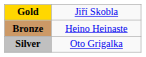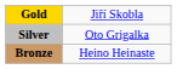 <table class="wikitable" style="text-align:center; " width="35%">
 <tr>
 <td bgcolor="gold"><strong>Gold</strong></td>
 <td><a href='#'>Jiří Skobla</a><br>  <small><em></em></small></td>
 </tr>
 <tr>
+<td bgcolor="silver"><strong>Silver</strong></td>
+<td><a href='#'>Oto Grigalka</a><br>  <small><em></em></small></td>
+</tr>
+<tr>
 <td bgcolor="CC9966"><strong>Bronze</strong></td>
 <td><a href='#'>Heino Heinaste</a><br>  <small><em></em></small></td>
 </tr>
-<tr>
-<td bgcolor="silver"><strong>Silver</strong></td>
-<td><a href='#'>Oto Grigalka</a><br>  <small><em></em></small></td>
-</tr>
 </table>
